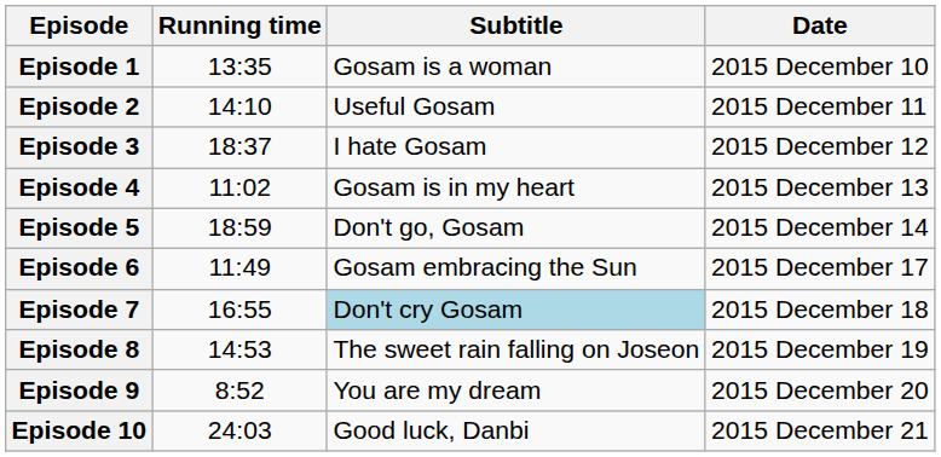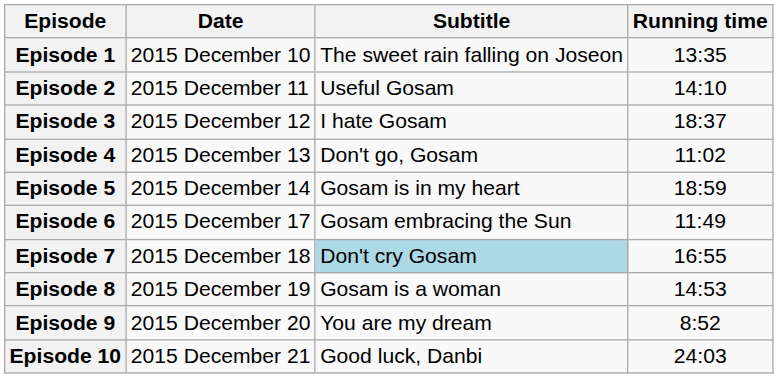 <table class="wikitable">
 <tr>
 <th>Episode</th>
+<th>Date</th>
+<th>Subtitle</th>
 <th>Running time</th>
-<th>Subtitle</th>
-<th>Date</th>
 </tr>
 <tr>
 <th>Episode 1</th>
+<td>2015 December 10</td>
+<td>The sweet rain falling on Joseon</td>
 <td align="center">13:35</td>
-<td>Gosam is a woman</td>
-<td>2015 December 10</td>
 </tr>
 <tr>
 <th>Episode 2</th>
+<td>2015 December 11</td>
+<td>Useful Gosam</td>
 <td align="center">14:10</td>
-<td>Useful Gosam</td>
-<td>2015 December 11</td>
 </tr>
 <tr>
 <th>Episode 3</th>
+<td>2015 December 12</td>
+<td>I hate Gosam</td>
 <td align="center">18:37</td>
-<td>I hate Gosam</td>
-<td>2015 December 12</td>
 </tr>
 <tr>
 <th>Episode 4</th>
+<td>2015 December 13</td>
+<td>Don't go, Gosam</td>
 <td align="center">11:02</td>
-<td>Gosam is in my heart</td>
-<td>2015 December 13</td>
 </tr>
 <tr>
 <th>Episode 5</th>
+<td>2015 December 14</td>
+<td>Gosam is in my heart</td>
 <td align="center">18:59</td>
-<td>Don't go, Gosam</td>
-<td>2015 December 14</td>
 </tr>
 <tr>
 <th>Episode 6</th>
+<td>2015 December 17</td>
+<td>Gosam embracing the Sun</td>
 <td align="center">11:49</td>
-<td>Gosam embracing the Sun</td>
-<td>2015 December 17</td>
 </tr>
 <tr>
 <th>Episode 7</th>
+<td>2015 December 18</td>
+<td style="background: lightblue;">Don't cry Gosam</td>
 <td align="center">16:55</td>
-<td style="background: lightblue;">Don't cry Gosam</td>
-<td>2015 December 18</td>
 </tr>
 <tr>
 <th>Episode 8</th>
+<td>2015 December 19</td>
+<td>Gosam is a woman</td>
 <td align="center">14:53</td>
-<td>The sweet rain falling on Joseon</td>
-<td>2015 December 19</td>
 </tr>
 <tr>
 <th>Episode 9</th>
+<td>2015 December 20</td>
+<td>You are my dream</td>
 <td align="center">8:52</td>
-<td>You are my dream</td>
-<td>2015 December 20</td>
 </tr>
 <tr>
 <th>Episode 10</th>
+<td>2015 December 21</td>
+<td>Good luck, Danbi</td>
 <td align="center">24:03</td>
-<td>Good luck, Danbi</td>
-<td>2015 December 21</td>
 </tr>
 </table>
